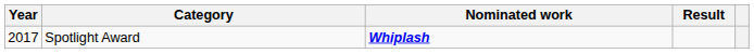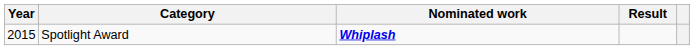 <table class=wikitable>
 <tr>
 <th scope="col" style="width:1em;">Year</th>
 <th scope="col" style="width:39em;">Category</th>
 <th scope="col" style="width:36em;">Nominated work</th>
 <th scope="col" style="width:5em;">Result</th>
 <th scope="col" style="width:1em;"></th>
 </tr>
 <tr>
-<td>2017</td>
+<td>2015</td>
 <td>Spotlight Award</td>
 <td><strong><em><a href='#'>Whiplash</a></em></strong></td>
 <td></td>
 <th align=center></th>
 </tr>
 </table>
